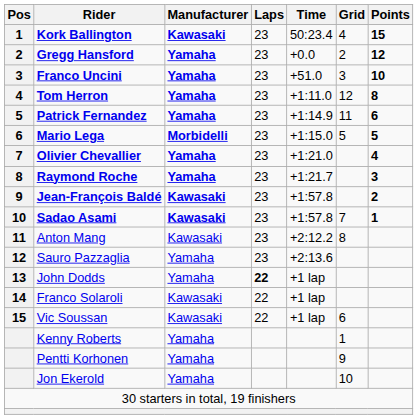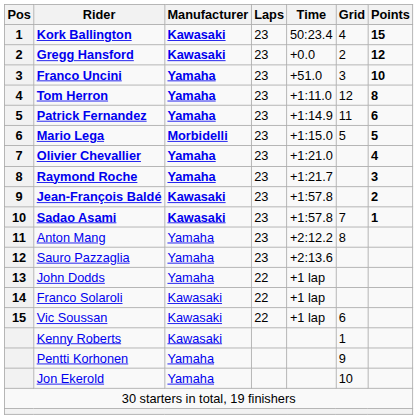 <table class="wikitable" style="font-size: 95%;">
 <tr>
 <th>Pos</th>
 <th>Rider</th>
 <th>Manufacturer</th>
 <th>Laps</th>
 <th>Time</th>
 <th>Grid</th>
 <th>Points</th>
 </tr>
 <tr>
 <th>1</th>
 <td> <strong><a href='#'>Kork Ballington</a></strong></td>
 <td><strong><a href='#'>Kawasaki</a></strong></td>
 <td>23</td>
 <td>50:23.4</td>
 <td>4</td>
 <td><strong>15</strong></td>
 </tr>
 <tr>
 <th>2</th>
 <td> <strong><a href='#'>Gregg Hansford</a></strong></td>
-<td><strong><a href='#'>Yamaha</a></strong></td>
+<td><strong><a href='#'>Kawasaki</a></strong></td>
 <td>23</td>
 <td>+0.0</td>
 <td>2</td>
 <td><strong>12</strong></td>
 </tr>
 <tr>
 <th>3</th>
 <td> <strong><a href='#'>Franco Uncini</a></strong></td>
 <td><strong><a href='#'>Yamaha</a></strong></td>
 <td>23</td>
 <td>+51.0</td>
 <td>3</td>
 <td><strong>10</strong></td>
 </tr>
 <tr>
 <th>4</th>
 <td> <strong><a href='#'>Tom Herron</a></strong></td>
 <td><strong><a href='#'>Yamaha</a></strong></td>
 <td>23</td>
 <td>+1:11.0</td>
 <td>12</td>
 <td><strong>8</strong></td>
 </tr>
 <tr>
 <th>5</th>
 <td> <strong><a href='#'>Patrick Fernandez</a></strong></td>
 <td><strong><a href='#'>Yamaha</a></strong></td>
 <td>23</td>
 <td>+1:14.9</td>
 <td>11</td>
 <td><strong>6</strong></td>
 </tr>
 <tr>
 <th>6</th>
 <td> <strong><a href='#'>Mario Lega</a></strong></td>
 <td><strong><a href='#'>Morbidelli</a></strong></td>
 <td>23</td>
 <td>+1:15.0</td>
 <td>5</td>
 <td><strong>5</strong></td>
 </tr>
 <tr>
 <th>7</th>
 <td> <strong><a href='#'>Olivier Chevallier</a></strong></td>
 <td><strong><a href='#'>Yamaha</a></strong></td>
 <td>23</td>
 <td>+1:21.0</td>
 <td></td>
 <td><strong>4</strong></td>
 </tr>
 <tr>
 <th>8</th>
 <td> <strong><a href='#'>Raymond Roche</a></strong></td>
 <td><strong><a href='#'>Yamaha</a></strong></td>
 <td>23</td>
 <td>+1:21.7</td>
 <td></td>
 <td><strong>3</strong></td>
 </tr>
 <tr>
 <th>9</th>
 <td> <strong><a href='#'>Jean-François Baldé</a></strong></td>
 <td><strong><a href='#'>Kawasaki</a></strong></td>
 <td>23</td>
 <td>+1:57.8</td>
 <td></td>
 <td><strong>2</strong></td>
 </tr>
 <tr>
 <th>10</th>
 <td> <strong><a href='#'>Sadao Asami</a></strong></td>
 <td><strong><a href='#'>Kawasaki</a></strong></td>
 <td>23</td>
 <td>+1:57.8</td>
 <td>7</td>
 <td><strong>1</strong></td>
 </tr>
 <tr>
 <th>11</th>
 <td> <a href='#'>Anton Mang</a></td>
-<td><a href='#'>Kawasaki</a></td>
+<td><a href='#'>Yamaha</a></td>
 <td>23</td>
 <td>+2:12.2</td>
 <td>8</td>
 <td></td>
 </tr>
 <tr>
 <th>12</th>
 <td> <a href='#'>Sauro Pazzaglia</a></td>
 <td><a href='#'>Yamaha</a></td>
 <td>23</td>
 <td>+2:13.6</td>
 <td></td>
 <td></td>
 </tr>
 <tr>
 <th>13</th>
 <td> <a href='#'>John Dodds</a></td>
 <td><a href='#'>Yamaha</a></td>
-<td><strong>22</strong></td>
+<td>22</td>
 <td>+1 lap</td>
 <td></td>
 <td></td>
 </tr>
 <tr>
 <th>14</th>
 <td> <a href='#'>Franco Solaroli</a></td>
 <td><a href='#'>Kawasaki</a></td>
 <td>22</td>
 <td>+1 lap</td>
 <td></td>
 <td></td>
 </tr>
 <tr>
 <th>15</th>
 <td> <a href='#'>Vic Soussan</a></td>
 <td><a href='#'>Kawasaki</a></td>
 <td>22</td>
 <td>+1 lap</td>
 <td>6</td>
 <td></td>
 </tr>
 <tr>
 <th></th>
 <td> <a href='#'>Kenny Roberts</a></td>
-<td><a href='#'>Yamaha</a></td>
+<td><a href='#'>Kawasaki</a></td>
 <td></td>
 <td></td>
 <td>1</td>
 <td></td>
 </tr>
 <tr>
 <th></th>
 <td> <a href='#'>Pentti Korhonen</a></td>
 <td><a href='#'>Yamaha</a></td>
 <td></td>
 <td></td>
 <td>9</td>
 <td></td>
 </tr>
 <tr>
 <th></th>
 <td> <a href='#'>Jon Ekerold</a></td>
 <td><a href='#'>Yamaha</a></td>
 <td></td>
 <td></td>
 <td>10</td>
 <td></td>
 </tr>
 <tr>
 <td colspan=8 align=center>30 starters in total, 19 finishers</td>
 </tr>
 <tr>
 <th colspan=8></th>
 </tr>
 </table>
